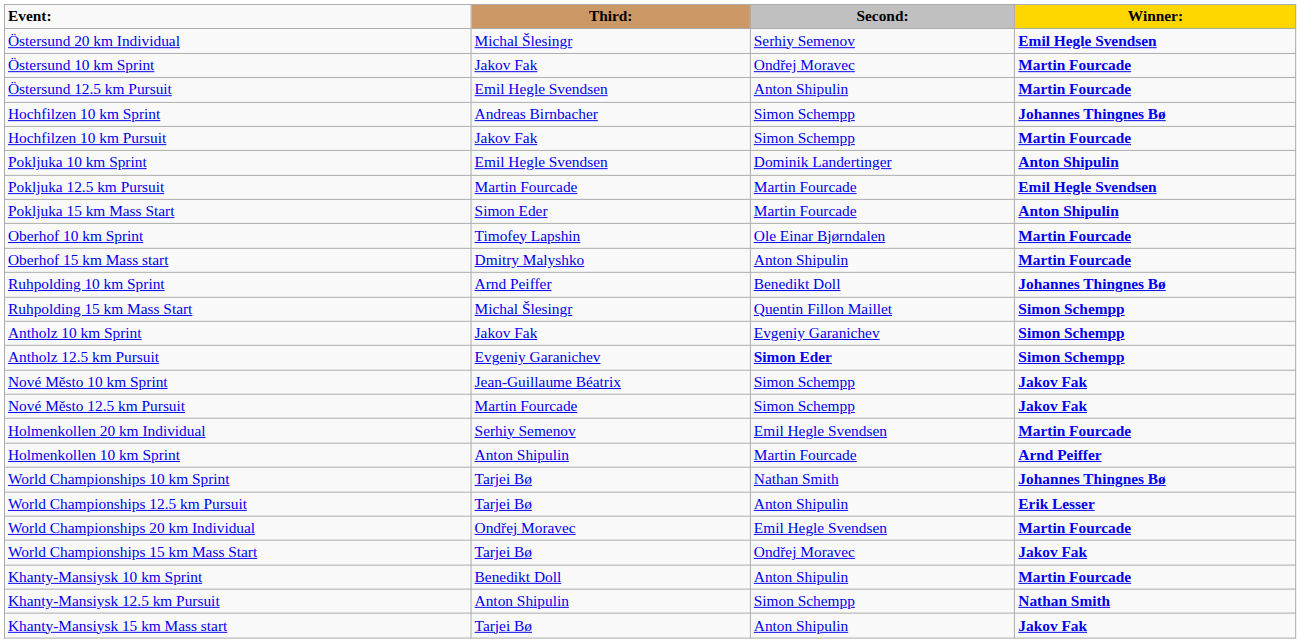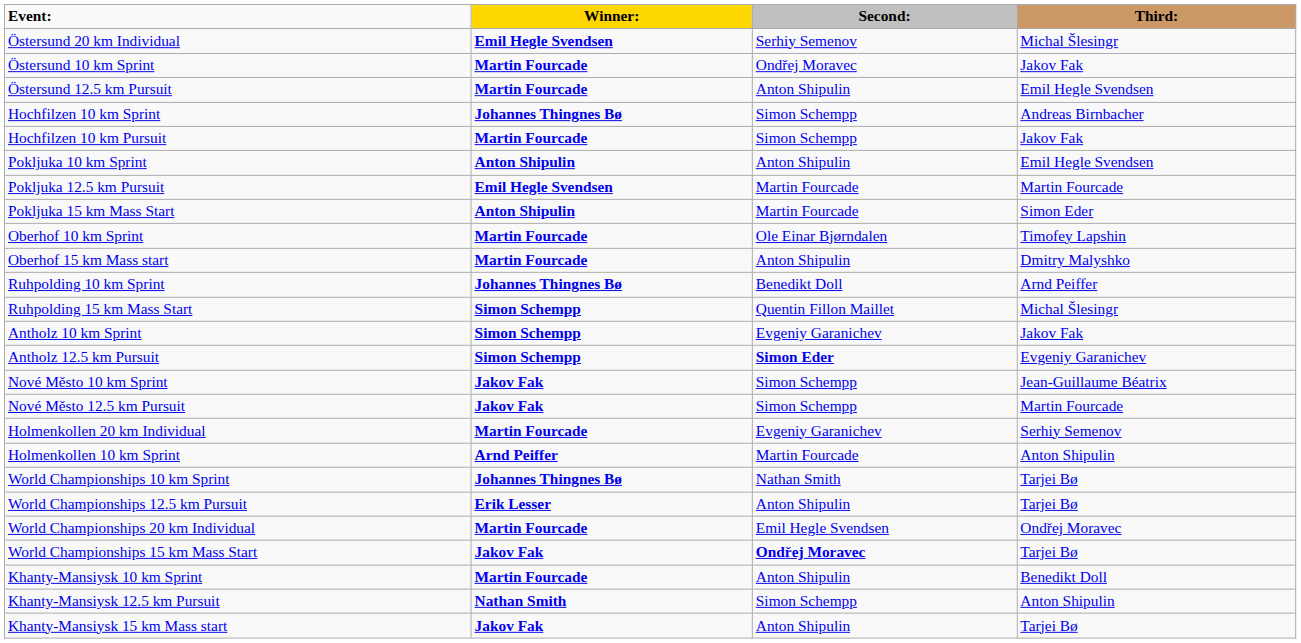 <table class="wikitable" width=85%>
 <tr>
 <td><strong>Event:</strong></td>
+<td style="text-align:center;background-color:gold;"><strong>Winner:</strong></td>
+<td style="text-align:center;background-color:silver;"><strong>Second:</strong></td>
 <td style="text-align:center;background-color:#CC9966;"><strong>Third:</strong></td>
-<td style="text-align:center;background-color:silver;"><strong>Second:</strong></td>
-<td style="text-align:center;background-color:gold;"><strong>Winner:</strong></td>
 </tr>
 <tr>
 <td><a href='#'>Östersund 20 km Individual</a><br></td>
+<td><strong><a href='#'>Emil Hegle Svendsen</a></strong><br><small></small></td>
+<td><a href='#'>Serhiy Semenov</a><br><small></small></td>
 <td><a href='#'>Michal Šlesingr</a><br><small></small></td>
-<td><a href='#'>Serhiy Semenov</a><br><small></small></td>
-<td><strong><a href='#'>Emil Hegle Svendsen</a></strong><br><small></small></td>
 </tr>
 <tr>
 <td><a href='#'>Östersund 10 km Sprint</a><br></td>
+<td><strong><a href='#'>Martin Fourcade</a></strong><br><small></small></td>
+<td><a href='#'>Ondřej Moravec</a><br><small></small></td>
 <td><a href='#'>Jakov Fak</a><br><small></small></td>
-<td><a href='#'>Ondřej Moravec</a><br><small></small></td>
-<td><strong><a href='#'>Martin Fourcade</a></strong><br><small></small></td>
 </tr>
 <tr>
 <td><a href='#'>Östersund 12.5 km Pursuit</a><br></td>
+<td><strong><a href='#'>Martin Fourcade</a></strong><br><small></small></td>
+<td><a href='#'>Anton Shipulin</a><br><small></small></td>
 <td><a href='#'>Emil Hegle Svendsen</a><br><small></small></td>
-<td><a href='#'>Anton Shipulin</a><br><small></small></td>
-<td><strong><a href='#'>Martin Fourcade</a></strong><br><small></small></td>
 </tr>
 <tr>
 <td><a href='#'>Hochfilzen 10 km Sprint</a><br></td>
+<td><strong><a href='#'>Johannes Thingnes Bø</a></strong><br><small></small></td>
+<td><a href='#'>Simon Schempp</a><br><small></small></td>
 <td><a href='#'>Andreas Birnbacher</a><br><small></small></td>
-<td><a href='#'>Simon Schempp</a><br><small></small></td>
-<td><strong><a href='#'>Johannes Thingnes Bø</a></strong><br><small></small></td>
 </tr>
 <tr>
 <td><a href='#'>Hochfilzen 10 km Pursuit</a><br></td>
+<td><strong><a href='#'>Martin Fourcade</a></strong><br><small></small></td>
+<td><a href='#'>Simon Schempp</a><br><small></small></td>
 <td><a href='#'>Jakov Fak</a><br><small></small></td>
-<td><a href='#'>Simon Schempp</a><br><small></small></td>
-<td><strong><a href='#'>Martin Fourcade</a></strong><br><small></small></td>
 </tr>
 <tr>
 <td><a href='#'>Pokljuka 10 km Sprint</a><br></td>
+<td><strong><a href='#'>Anton Shipulin</a></strong><br><strong><small></small></strong></td>
+<td><a href='#'>Anton Shipulin</a><br><small></small></td>
 <td><a href='#'>Emil Hegle Svendsen</a><br><small></small></td>
-<td><a href='#'>Dominik Landertinger</a><br><small></small></td>
-<td><strong><a href='#'>Anton Shipulin</a></strong><br><strong><small></small></strong></td>
 </tr>
 <tr>
 <td><a href='#'>Pokljuka 12.5 km Pursuit</a><br></td>
+<td><strong><a href='#'>Emil Hegle Svendsen</a></strong><br><strong><small></small></strong></td>
 <td><a href='#'>Martin Fourcade</a><br><small></small></td>
 <td><a href='#'>Martin Fourcade</a><br><small></small></td>
-<td><strong><a href='#'>Emil Hegle Svendsen</a></strong><br><strong><small></small></strong></td>
 </tr>
 <tr>
 <td><a href='#'>Pokljuka 15 km Mass Start</a><br></td>
+<td><strong><a href='#'>Anton Shipulin</a></strong><br><strong><small></small></strong></td>
+<td><a href='#'>Martin Fourcade</a><br><small></small></td>
 <td><a href='#'>Simon Eder</a><br><small></small></td>
-<td><a href='#'>Martin Fourcade</a><br><small></small></td>
-<td><strong><a href='#'>Anton Shipulin</a></strong><br><strong><small></small></strong></td>
 </tr>
 <tr>
 <td><a href='#'>Oberhof 10 km Sprint</a><br></td>
+<td><strong><a href='#'>Martin Fourcade</a></strong><br><small></small></td>
+<td><a href='#'>Ole Einar Bjørndalen</a><br><small></small></td>
 <td><a href='#'>Timofey Lapshin</a><br><small></small></td>
-<td><a href='#'>Ole Einar Bjørndalen</a><br><small></small></td>
-<td><strong><a href='#'>Martin Fourcade</a></strong><br><small></small></td>
 </tr>
 <tr>
 <td><a href='#'>Oberhof 15 km Mass start</a><br></td>
+<td><strong><a href='#'>Martin Fourcade</a></strong><br><small></small></td>
+<td><a href='#'>Anton Shipulin</a><br><small></small></td>
 <td><a href='#'>Dmitry Malyshko</a><br><small></small></td>
-<td><a href='#'>Anton Shipulin</a><br><small></small></td>
-<td><strong><a href='#'>Martin Fourcade</a></strong><br><small></small></td>
 </tr>
 <tr>
 <td><a href='#'>Ruhpolding 10 km Sprint</a><br></td>
+<td><strong><a href='#'>Johannes Thingnes Bø</a></strong><br><small></small></td>
+<td><a href='#'>Benedikt Doll</a><br><small></small></td>
 <td><a href='#'>Arnd Peiffer</a><br><small></small></td>
-<td><a href='#'>Benedikt Doll</a><br><small></small></td>
-<td><strong><a href='#'>Johannes Thingnes Bø</a></strong><br><small></small></td>
 </tr>
 <tr>
 <td><a href='#'>Ruhpolding 15 km Mass Start</a><br></td>
+<td><strong><a href='#'>Simon Schempp</a></strong><br><small></small></td>
+<td><a href='#'>Quentin Fillon Maillet</a><br><small></small></td>
 <td><a href='#'>Michal Šlesingr</a><br><small></small></td>
-<td><a href='#'>Quentin Fillon Maillet</a><br><small></small></td>
-<td><strong><a href='#'>Simon Schempp</a></strong><br><small></small></td>
 </tr>
 <tr>
 <td><a href='#'>Antholz 10 km Sprint</a><br></td>
+<td><strong><a href='#'>Simon Schempp</a></strong><br><small></small></td>
+<td><a href='#'>Evgeniy Garanichev</a><br><small></small></td>
 <td><a href='#'>Jakov Fak</a><br><small></small></td>
-<td><a href='#'>Evgeniy Garanichev</a><br><small></small></td>
-<td><strong><a href='#'>Simon Schempp</a></strong><br><small></small></td>
 </tr>
 <tr>
 <td><a href='#'>Antholz 12.5 km Pursuit</a><br></td>
+<td><strong><a href='#'>Simon Schempp</a></strong><br><small></small></td>
+<td><strong><a href='#'>Simon Eder</a><br><small></small></strong></td>
 <td><a href='#'>Evgeniy Garanichev</a><br><small></small></td>
-<td><strong><a href='#'>Simon Eder</a><br><small></small></strong></td>
-<td><strong><a href='#'>Simon Schempp</a></strong><br><small></small></td>
 </tr>
 <tr>
 <td><a href='#'>Nové Město 10 km Sprint</a><br></td>
+<td><strong><a href='#'>Jakov Fak</a></strong><br><small></small></td>
+<td><a href='#'>Simon Schempp</a><br><small></small></td>
 <td><a href='#'>Jean-Guillaume Béatrix</a><br><small></small></td>
-<td><a href='#'>Simon Schempp</a><br><small></small></td>
-<td><strong><a href='#'>Jakov Fak</a></strong><br><small></small></td>
 </tr>
 <tr>
 <td><a href='#'>Nové Město 12.5 km Pursuit</a><br></td>
+<td><strong><a href='#'>Jakov Fak</a></strong><br><small></small></td>
+<td><a href='#'>Simon Schempp</a><br><small></small></td>
 <td><a href='#'>Martin Fourcade</a><br><small></small></td>
-<td><a href='#'>Simon Schempp</a><br><small></small></td>
-<td><strong><a href='#'>Jakov Fak</a></strong><br><small></small></td>
 </tr>
 <tr>
 <td><a href='#'>Holmenkollen 20 km Individual</a><br></td>
+<td><strong><a href='#'>Martin Fourcade</a></strong><br><small></small></td>
+<td><a href='#'>Evgeniy Garanichev</a><br><small></small></td>
 <td><a href='#'>Serhiy Semenov</a><br><small></small></td>
-<td><a href='#'>Emil Hegle Svendsen</a><br><small></small></td>
-<td><strong><a href='#'>Martin Fourcade</a></strong><br><small></small></td>
 </tr>
 <tr>
 <td><a href='#'>Holmenkollen 10 km Sprint</a><br></td>
+<td><strong><a href='#'>Arnd Peiffer</a></strong><br><strong><small></small></strong></td>
+<td><a href='#'>Martin Fourcade</a><br><small></small></td>
 <td><a href='#'>Anton Shipulin</a><br><small></small></td>
-<td><a href='#'>Martin Fourcade</a><br><small></small></td>
-<td><strong><a href='#'>Arnd Peiffer</a></strong><br><strong><small></small></strong></td>
 </tr>
 <tr>
 <td><a href='#'>World Championships 10 km Sprint</a><br></td>
+<td><strong><a href='#'>Johannes Thingnes Bø</a></strong><br><small></small></td>
+<td><a href='#'>Nathan Smith</a><br><small></small></td>
 <td><a href='#'>Tarjei Bø</a><br><small></small></td>
-<td><a href='#'>Nathan Smith</a><br><small></small></td>
-<td><strong><a href='#'>Johannes Thingnes Bø</a></strong><br><small></small></td>
 </tr>
 <tr>
 <td><a href='#'>World Championships 12.5 km Pursuit</a><br></td>
+<td><strong><a href='#'>Erik Lesser</a></strong><br><strong><small></small></strong></td>
+<td><a href='#'>Anton Shipulin</a><br><small></small></td>
 <td><a href='#'>Tarjei Bø</a><br><small></small></td>
-<td><a href='#'>Anton Shipulin</a><br><small></small></td>
-<td><strong><a href='#'>Erik Lesser</a></strong><br><strong><small></small></strong></td>
 </tr>
 <tr>
 <td><a href='#'>World Championships 20 km Individual</a><br></td>
+<td><strong><a href='#'>Martin Fourcade</a></strong><br><small></small></td>
+<td><a href='#'>Emil Hegle Svendsen</a><br><small></small></td>
 <td><a href='#'>Ondřej Moravec</a><br><small></small></td>
-<td><a href='#'>Emil Hegle Svendsen</a><br><small></small></td>
-<td><strong><a href='#'>Martin Fourcade</a></strong><br><small></small></td>
 </tr>
 <tr>
 <td><a href='#'>World Championships 15 km Mass Start</a><br></td>
+<td><strong><a href='#'>Jakov Fak</a></strong><br><small></small></td>
+<td><strong><a href='#'>Ondřej Moravec</a><br><small></small></strong></td>
 <td><a href='#'>Tarjei Bø</a><br><small></small></td>
-<td><a href='#'>Ondřej Moravec</a><br><small></small></td>
-<td><strong><a href='#'>Jakov Fak</a></strong><br><small></small></td>
 </tr>
 <tr>
 <td><a href='#'>Khanty-Mansiysk 10 km Sprint</a><br></td>
+<td><strong><a href='#'>Martin Fourcade</a></strong><br><small></small></td>
+<td><a href='#'>Anton Shipulin</a><br><small></small></td>
 <td><a href='#'>Benedikt Doll</a><br><small></small></td>
-<td><a href='#'>Anton Shipulin</a><br><small></small></td>
-<td><strong><a href='#'>Martin Fourcade</a></strong><br><small></small></td>
 </tr>
 <tr>
 <td><a href='#'>Khanty-Mansiysk 12.5 km Pursuit</a><br></td>
+<td><strong><a href='#'>Nathan Smith</a></strong><br><small></small></td>
+<td><a href='#'>Simon Schempp</a><br><small></small></td>
 <td><a href='#'>Anton Shipulin</a><br><small></small></td>
-<td><a href='#'>Simon Schempp</a><br><small></small></td>
-<td><strong><a href='#'>Nathan Smith</a></strong><br><small></small></td>
 </tr>
 <tr>
 <td><a href='#'>Khanty-Mansiysk 15 km Mass start</a><br></td>
+<td><strong><a href='#'>Jakov Fak</a></strong><br><small></small></td>
+<td><a href='#'>Anton Shipulin</a><br><small></small></td>
 <td><a href='#'>Tarjei Bø</a><br><small></small></td>
-<td><a href='#'>Anton Shipulin</a><br><small></small></td>
-<td><strong><a href='#'>Jakov Fak</a></strong><br><small></small></td>
 </tr>
 </table>
